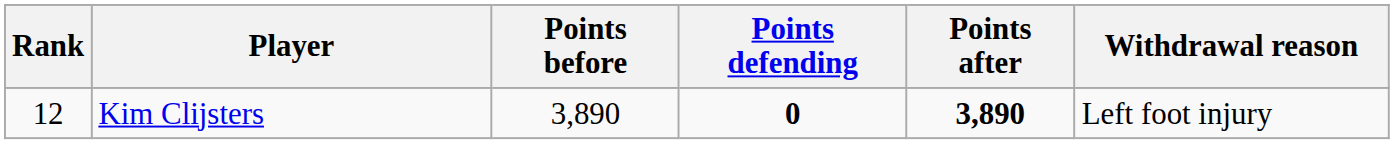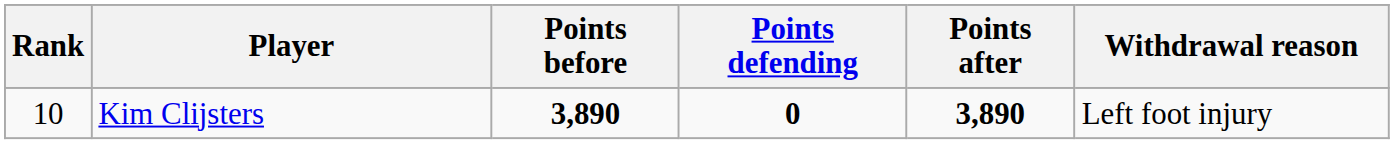 <table class="wikitable sortable">
 <tr>
 <th style="width:30px;">Rank</th>
 <th style="width:200px;">Player</th>
 <th style="width:90px;">Points <br>before</th>
 <th style="width:110px;"><a href='#'>Points <br>defending</a></th>
 <th style="width:80px;">Points <br>after</th>
 <th style="width:155px;">Withdrawal reason</th>
 </tr>
 <tr>
-<td align=center>12</td>
+<td align=center>10</td>
 <td> <a href='#'>Kim Clijsters</a></td>
-<td align=center>3,890</td>
+<td align=center><strong>3,890</strong></td>
 <td align=center><strong>0</strong></td>
 <td align=center><strong>3,890</strong></td>
 <td>Left foot injury</td>
 </tr>
 </table>
